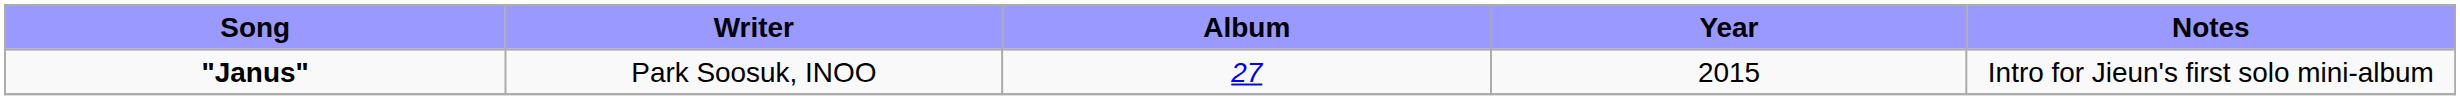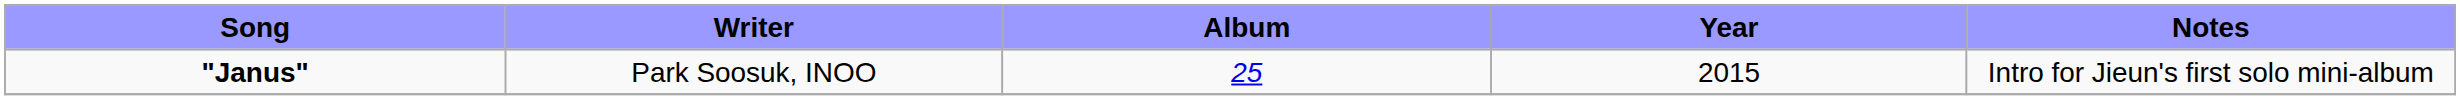 <table class="wikitable" style="margin:0.5em auto; clear:both; font-size:.9em; text-align:center; width:100%">
 <tr>
 <th width="500" style="background: #99F;">Song</th>
 <th width="500" style="background: #99F;">Writer</th>
 <th width="500" style="background: #99F;">Album</th>
 <th width="500" style="background: #99F;">Year</th>
 <th width="500" style="background: #99F;">Notes</th>
 </tr>
 <tr>
 <td><strong>"Janus"</strong> </td>
 <td>Park Soosuk, INOO</td>
-<td><em><a href='#'>27</a></em></td>
+<td><em><a href='#'>25</a></em></td>
 <td>2015</td>
 <td>Intro for Jieun's first solo mini-album</td>
 </tr>
 <tr>
 </tr>
 </table>
